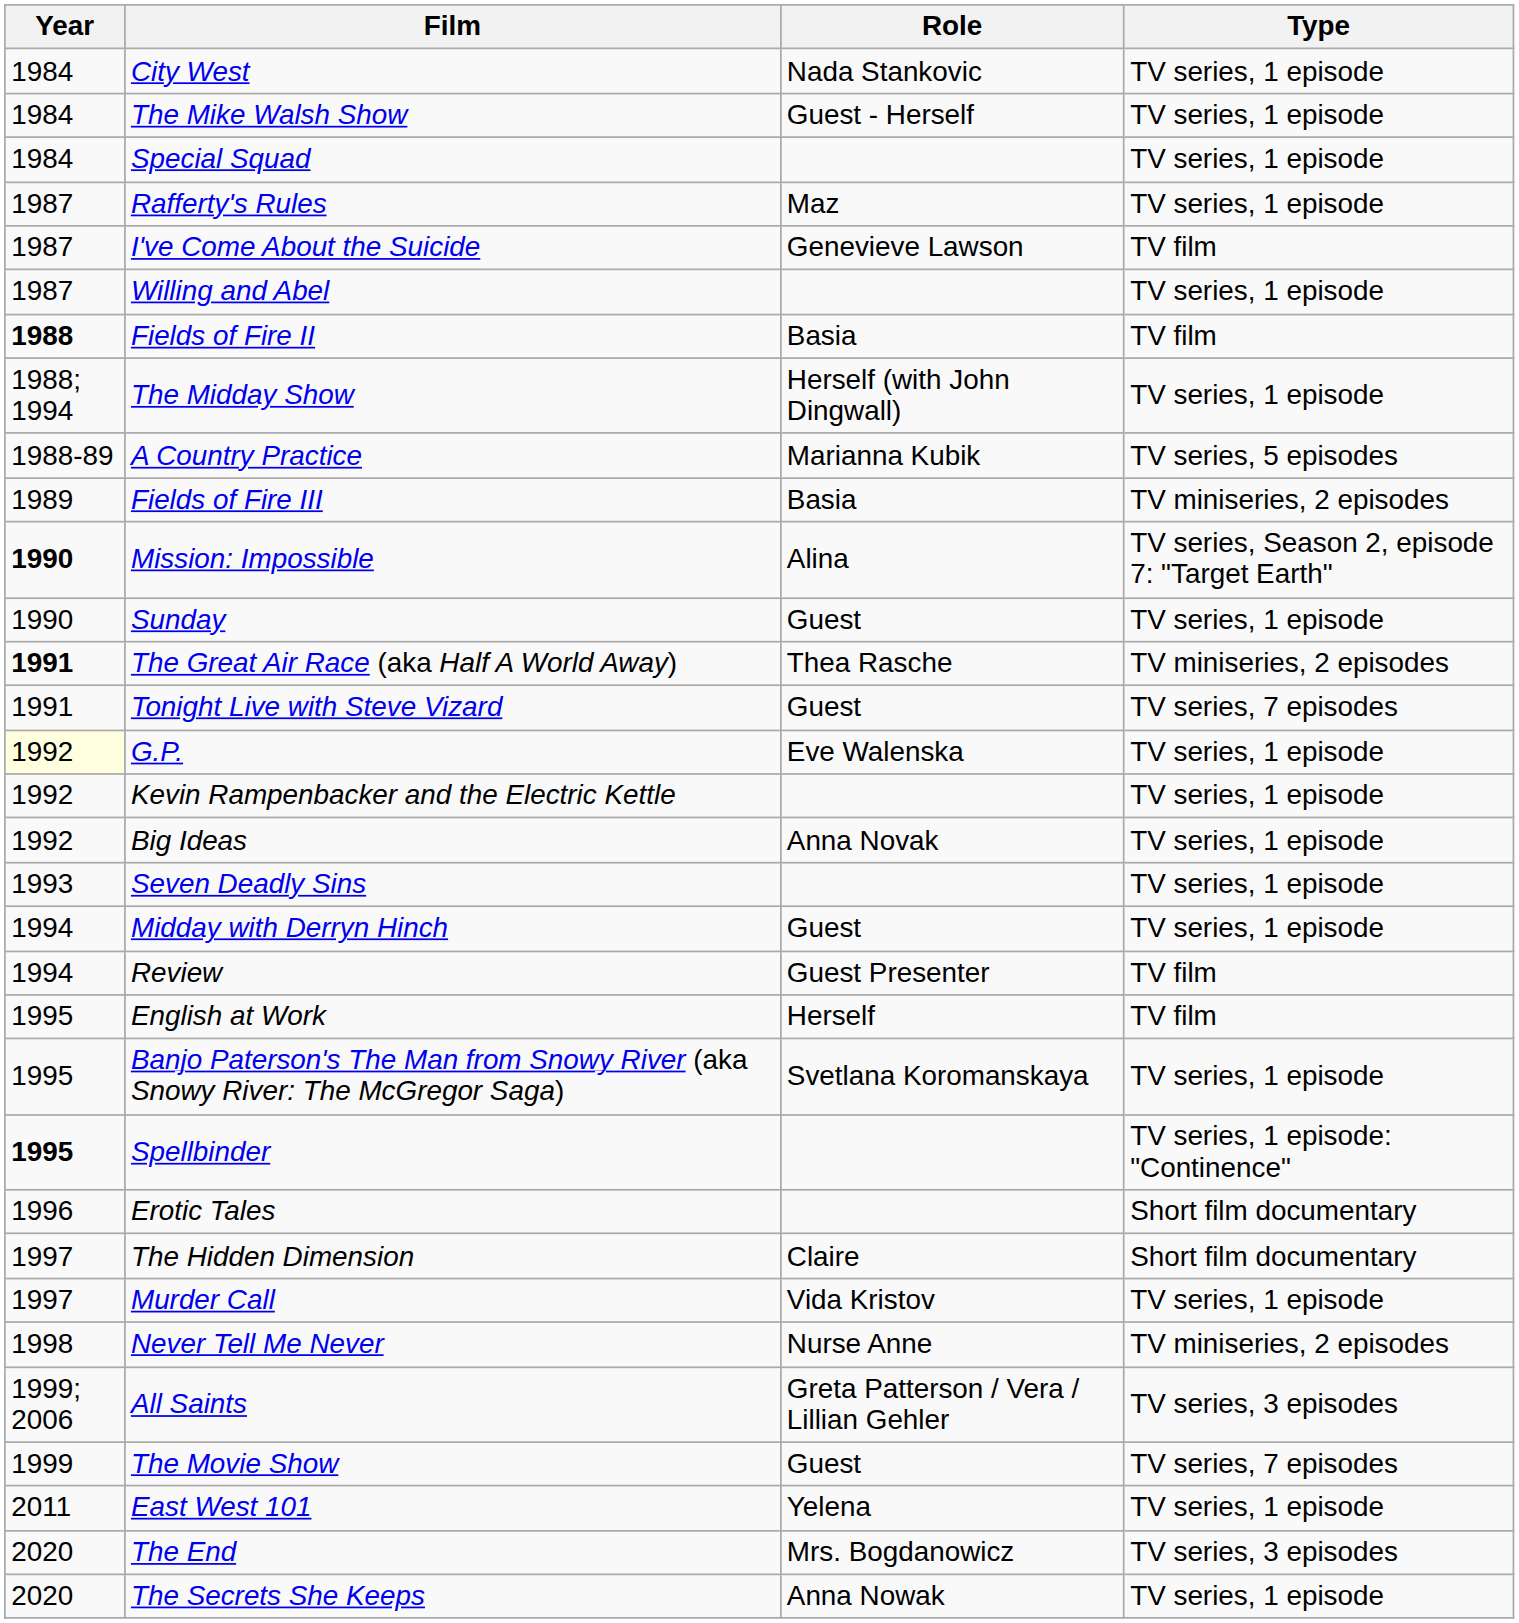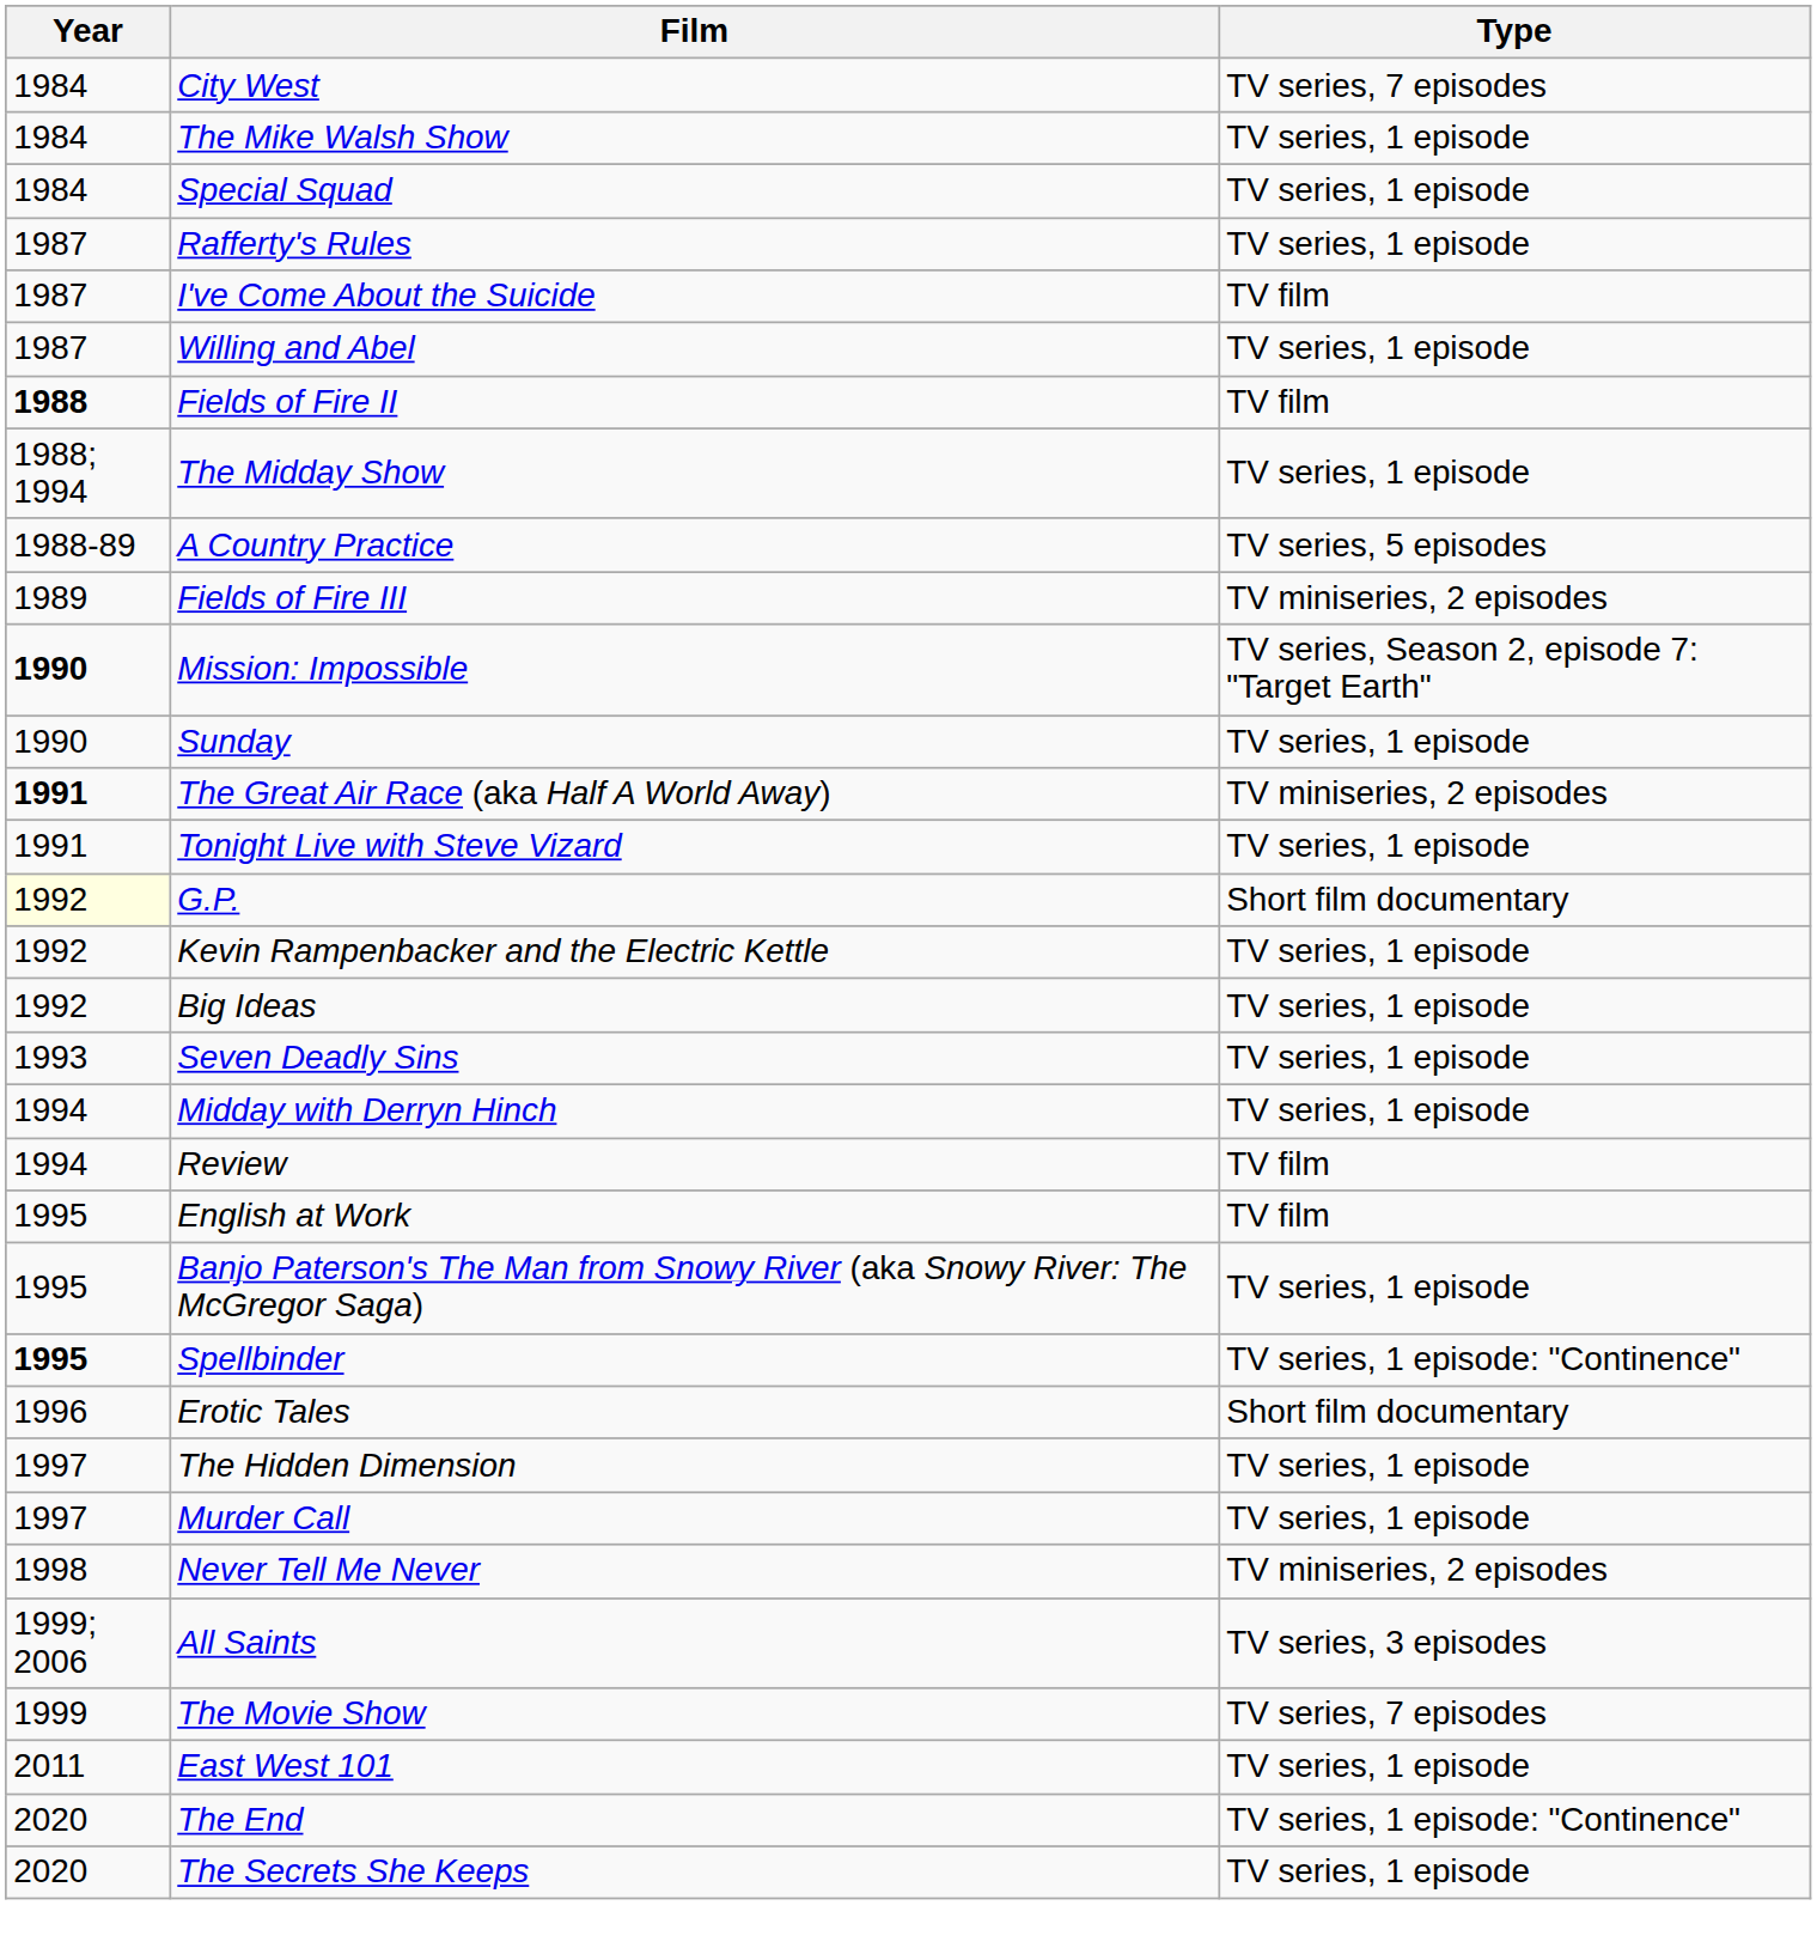 <table class="wikitable sortable">
 <tr>
 <th>Year</th>
 <th>Film</th>
-<th>Role</th>
 <th class="unsortable">Type</th>
 </tr>
 <tr>
 <td>1984</td>
 <td><em><a href='#'>City West</a></em></td>
-<td>Nada Stankovic</td>
-<td>TV series, 1 episode</td>
+<td>TV series, 7 episodes</td>
 </tr>
 <tr>
 <td>1984</td>
 <td><em><a href='#'>The Mike Walsh Show</a></em></td>
-<td>Guest - Herself</td>
 <td>TV series, 1 episode</td>
 </tr>
 <tr>
 <td>1984</td>
 <td><em><a href='#'>Special Squad</a></em></td>
-<td></td>
 <td>TV series, 1 episode</td>
 </tr>
 <tr>
 <td>1987</td>
 <td><em><a href='#'>Rafferty's Rules</a></em></td>
-<td>Maz</td>
 <td>TV series, 1 episode</td>
 </tr>
 <tr>
 <td>1987</td>
 <td><em><a href='#'>I've Come About the Suicide</a></em></td>
-<td>Genevieve Lawson</td>
 <td>TV film</td>
 </tr>
 <tr>
 <td>1987</td>
 <td><em><a href='#'>Willing and Abel</a></em></td>
-<td></td>
 <td>TV series, 1 episode</td>
 </tr>
 <tr>
 <td><strong>1988</strong></td>
 <td><em><a href='#'>Fields of Fire II</a></em></td>
-<td>Basia</td>
 <td>TV film</td>
 </tr>
 <tr>
 <td>1988; 1994</td>
 <td><em><a href='#'>The Midday Show</a></em></td>
-<td>Herself (with John Dingwall)</td>
 <td>TV series, 1 episode</td>
 </tr>
 <tr>
 <td>1988-89</td>
 <td><em><a href='#'>A Country Practice</a></em></td>
-<td>Marianna Kubik</td>
 <td>TV series, 5 episodes</td>
 </tr>
 <tr>
 <td>1989</td>
 <td><em><a href='#'>Fields of Fire III</a></em></td>
-<td>Basia</td>
 <td>TV miniseries, 2 episodes</td>
 </tr>
 <tr>
 <td><strong>1990</strong></td>
 <td><em><a href='#'>Mission: Impossible</a></em></td>
-<td>Alina</td>
 <td>TV series, Season 2, episode 7: "Target Earth"</td>
 </tr>
 <tr>
 <td>1990</td>
 <td><em><a href='#'>Sunday</a></em></td>
-<td>Guest</td>
 <td>TV series, 1 episode</td>
 </tr>
 <tr>
 <td><strong>1991</strong></td>
 <td><em><a href='#'>The Great Air Race</a></em> (aka <em>Half A World Away</em>)</td>
-<td>Thea Rasche</td>
 <td>TV miniseries, 2 episodes</td>
 </tr>
 <tr>
 <td>1991</td>
 <td><em><a href='#'>Tonight Live with Steve Vizard</a></em></td>
-<td>Guest</td>
-<td>TV series, 7 episodes</td>
+<td>TV series, 1 episode</td>
 </tr>
 <tr>
 <td style="background: lightyellow;">1992</td>
 <td><em><a href='#'>G.P.</a></em></td>
-<td>Eve Walenska</td>
-<td>TV series, 1 episode</td>
+<td>Short film documentary</td>
 </tr>
 <tr>
 <td>1992</td>
 <td><em>Kevin Rampenbacker and the Electric Kettle</em></td>
-<td></td>
 <td>TV series, 1 episode</td>
 </tr>
 <tr>
 <td>1992</td>
 <td><em>Big Ideas</em></td>
-<td>Anna Novak</td>
 <td>TV series, 1 episode</td>
 </tr>
 <tr>
 <td>1993</td>
 <td><em><a href='#'>Seven Deadly Sins</a></em></td>
-<td></td>
 <td>TV series, 1 episode</td>
 </tr>
 <tr>
 <td>1994</td>
 <td><em><a href='#'>Midday with Derryn Hinch</a></em></td>
-<td>Guest</td>
 <td>TV series, 1 episode</td>
 </tr>
 <tr>
 <td>1994</td>
 <td><em>Review</em></td>
-<td>Guest Presenter</td>
 <td>TV film</td>
 </tr>
 <tr>
 <td>1995</td>
 <td><em>English at Work</em></td>
-<td>Herself</td>
 <td>TV film</td>
 </tr>
 <tr>
 <td>1995</td>
 <td><em><a href='#'>Banjo Paterson's The Man from Snowy River</a></em> (aka <em>Snowy River: The McGregor Saga</em>)</td>
-<td>Svetlana Koromanskaya</td>
 <td>TV series, 1 episode</td>
 </tr>
 <tr>
 <td><strong>1995</strong></td>
 <td><em><a href='#'>Spellbinder</a></em></td>
-<td></td>
 <td>TV series, 1 episode: "Continence"</td>
 </tr>
 <tr>
 <td>1996</td>
 <td><em>Erotic Tales</em></td>
-<td></td>
 <td>Short film documentary</td>
 </tr>
 <tr>
 <td>1997</td>
 <td><em>The Hidden Dimension</em></td>
-<td>Claire</td>
-<td>Short film documentary</td>
+<td>TV series, 1 episode</td>
 </tr>
 <tr>
 <td>1997</td>
 <td><em><a href='#'>Murder Call</a></em></td>
-<td>Vida Kristov</td>
 <td>TV series, 1 episode</td>
 </tr>
 <tr>
 <td>1998</td>
 <td><em><a href='#'>Never Tell Me Never</a></em></td>
-<td>Nurse Anne</td>
 <td>TV miniseries, 2 episodes</td>
 </tr>
 <tr>
 <td>1999; 2006</td>
 <td><em><a href='#'>All Saints</a></em></td>
-<td>Greta Patterson / Vera / Lillian Gehler</td>
 <td>TV series, 3 episodes</td>
 </tr>
 <tr>
 <td>1999</td>
 <td><em><a href='#'>The Movie Show</a></em></td>
-<td>Guest</td>
 <td>TV series, 7 episodes</td>
 </tr>
 <tr>
 <td>2011</td>
 <td><em><a href='#'>East West 101</a></em></td>
-<td>Yelena</td>
 <td>TV series, 1 episode</td>
 </tr>
 <tr>
 <td>2020</td>
 <td><em><a href='#'>The End</a></em></td>
-<td>Mrs. Bogdanowicz</td>
-<td>TV series, 3 episodes</td>
+<td>TV series, 1 episode: "Continence"</td>
 </tr>
 <tr>
 <td>2020</td>
 <td><em><a href='#'>The Secrets She Keeps</a></em></td>
-<td>Anna Nowak</td>
 <td>TV series, 1 episode</td>
 </tr>
 </table>
